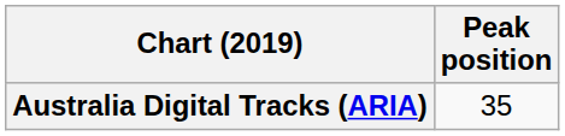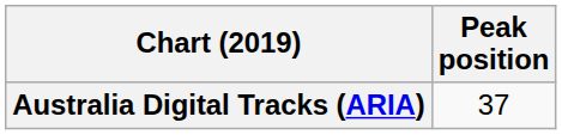 <table class="wikitable plainrowheaders" style="text-align:center">
 <tr>
 <th scope="col">Chart (2019)</th>
 <th scope="col">Peak<br>position</th>
 </tr>
 <tr>
 <th scope="row">Australia Digital Tracks (<a href='#'>ARIA</a>) </th>
-<td>35</td>
+<td>37</td>
 </tr>
 </table>
